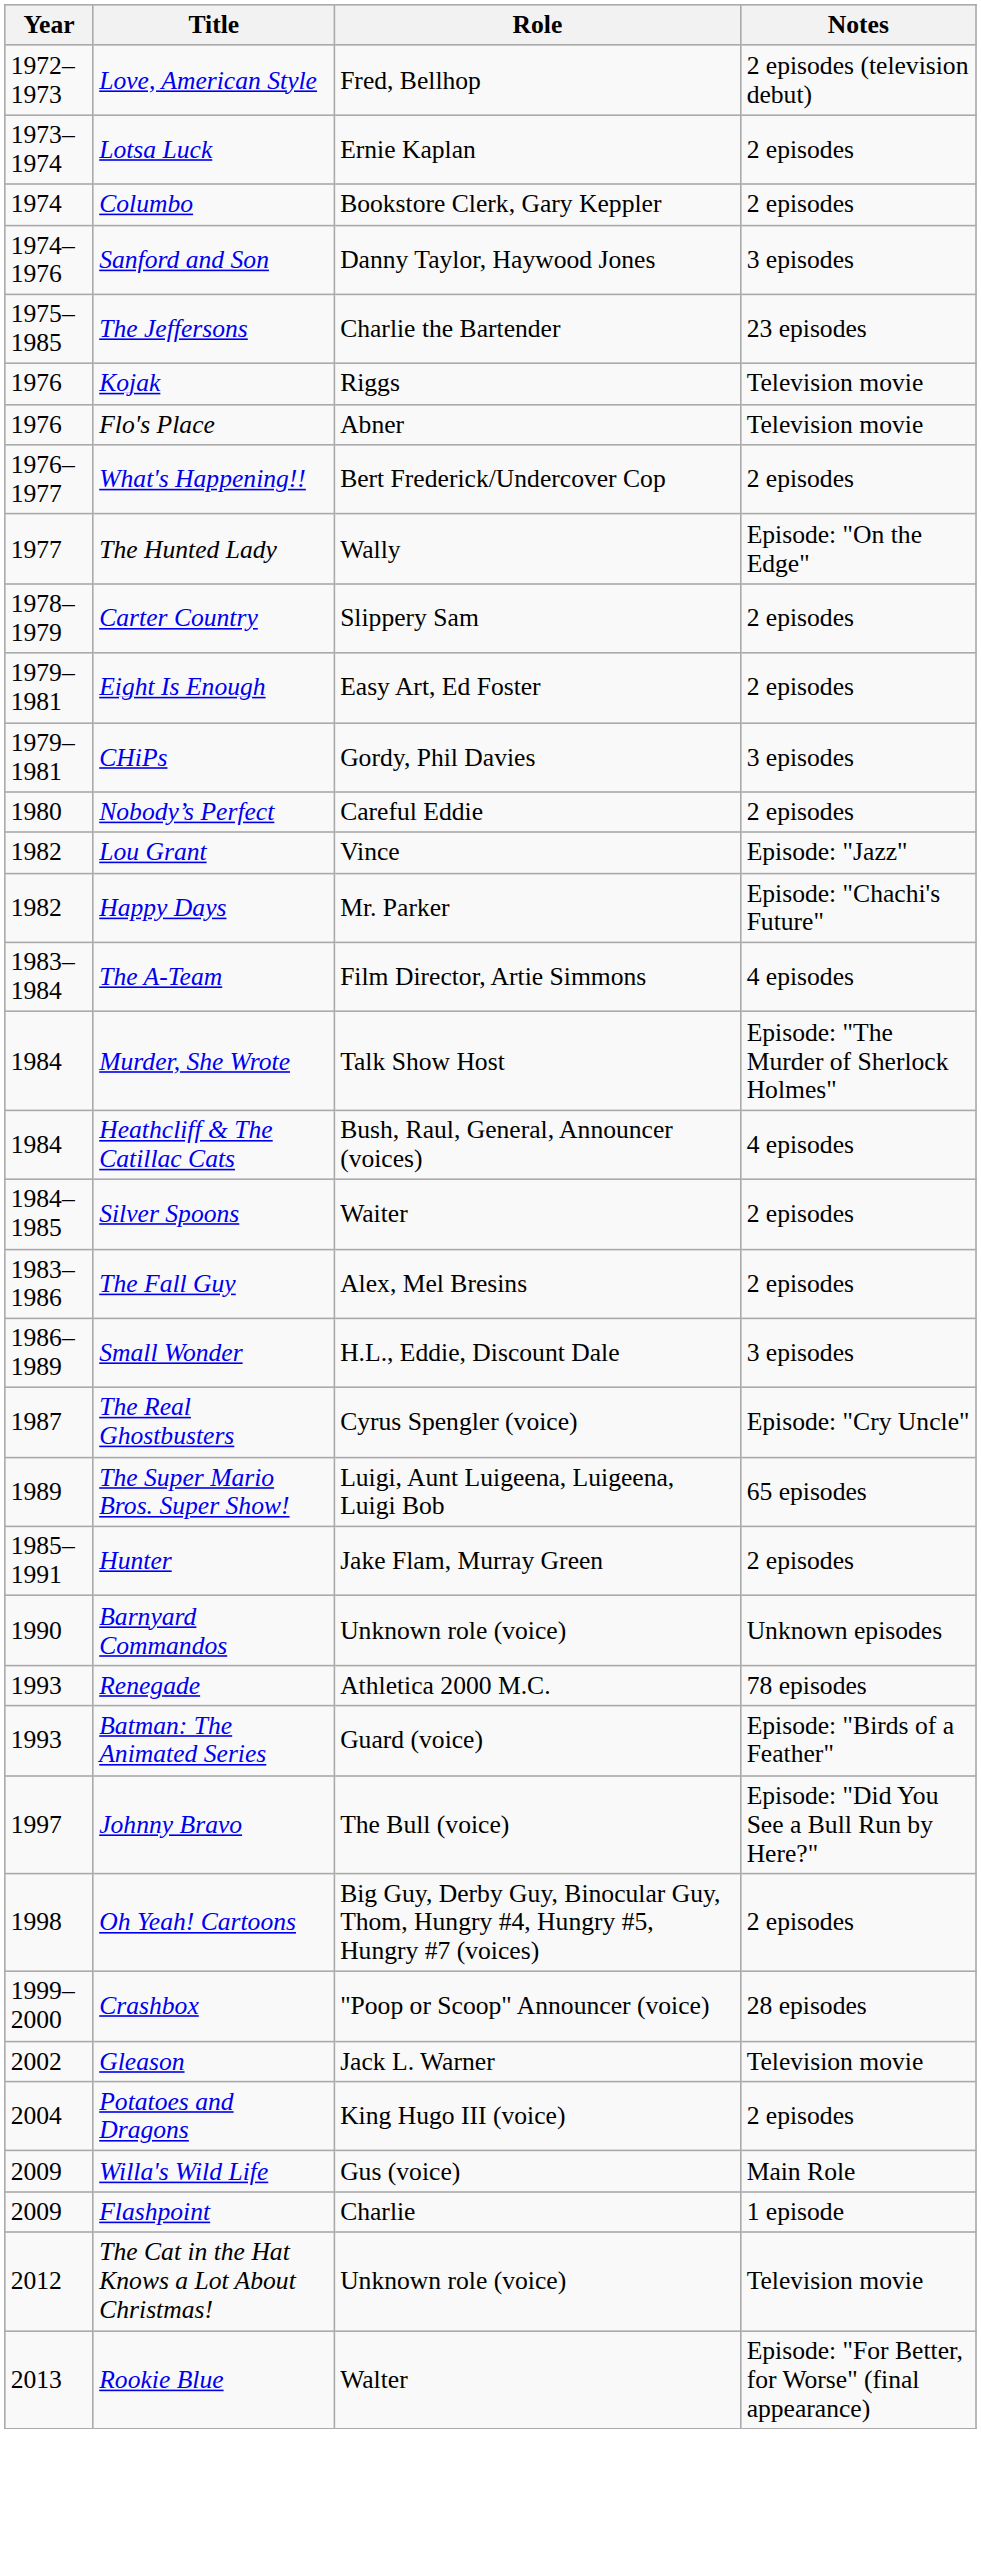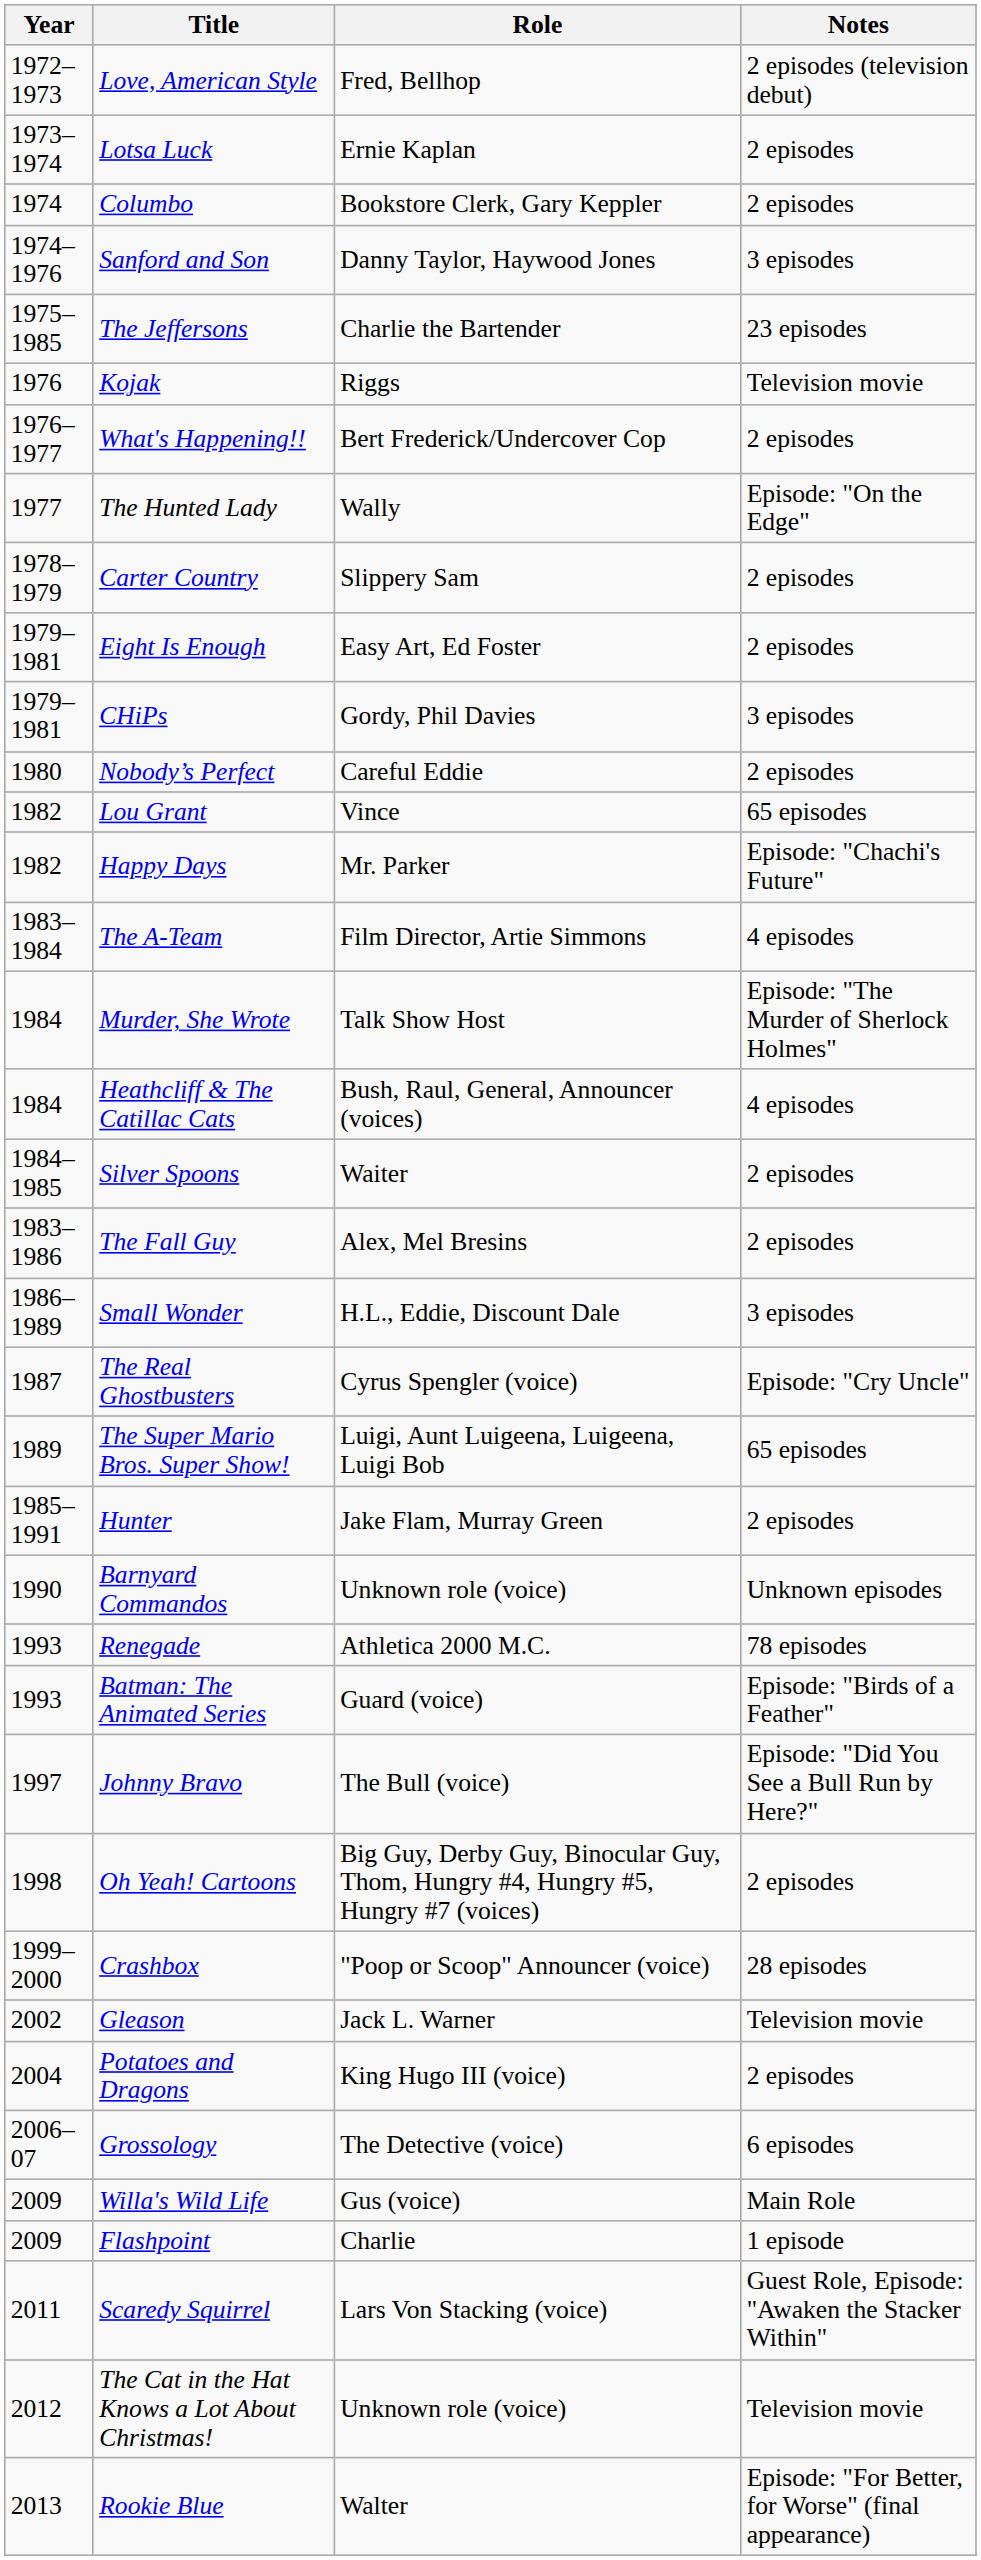 <table class="wikitable sortable">
 <tr>
 <th>Year</th>
 <th>Title</th>
 <th>Role</th>
 <th class="unsortable">Notes</th>
 </tr>
 <tr>
 <td>1972–1973</td>
 <td><em><a href='#'>Love, American Style</a></em></td>
 <td>Fred, Bellhop</td>
 <td>2 episodes (television debut)</td>
 </tr>
 <tr>
 <td>1973–1974</td>
 <td><em><a href='#'>Lotsa Luck</a></em></td>
 <td>Ernie Kaplan</td>
 <td>2 episodes</td>
 </tr>
 <tr>
 <td>1974</td>
 <td><em><a href='#'>Columbo</a></em></td>
 <td>Bookstore Clerk, Gary Keppler</td>
 <td>2 episodes</td>
 </tr>
 <tr>
 <td>1974–1976</td>
 <td><em><a href='#'>Sanford and Son</a></em></td>
 <td>Danny Taylor, Haywood Jones</td>
 <td>3 episodes</td>
 </tr>
 <tr>
 <td>1975–1985</td>
 <td data-sort-value="Jeffersons, The"><em><a href='#'>The Jeffersons</a></em></td>
 <td>Charlie the Bartender</td>
 <td>23 episodes</td>
 </tr>
 <tr>
 <td>1976</td>
 <td><em><a href='#'>Kojak</a></em></td>
 <td>Riggs</td>
 <td>Television movie</td>
 </tr>
 <tr>
-<td>1976</td>
-<td><em>Flo's Place</em></td>
-<td>Abner</td>
-<td>Television movie</td>
-</tr>
-<tr>
 <td>1976–1977</td>
 <td><em><a href='#'>What's Happening!!</a></em></td>
 <td>Bert Frederick/Undercover Cop</td>
 <td>2 episodes</td>
 </tr>
 <tr>
 <td>1977</td>
 <td data-sort-value="Hunted Lady, The"><em>The Hunted Lady</em></td>
 <td>Wally</td>
 <td>Episode: "On the Edge"</td>
 </tr>
 <tr>
 <td>1978–1979</td>
 <td><em><a href='#'>Carter Country</a></em></td>
 <td>Slippery Sam</td>
 <td>2 episodes</td>
 </tr>
 <tr>
 <td>1979–1981</td>
 <td><em><a href='#'>Eight Is Enough</a></em></td>
 <td>Easy Art, Ed Foster</td>
 <td>2 episodes</td>
 </tr>
 <tr>
 <td>1979–1981</td>
 <td><em><a href='#'>CHiPs</a></em></td>
 <td>Gordy, Phil Davies</td>
 <td>3 episodes</td>
 </tr>
 <tr>
 <td>1980</td>
 <td><em><a href='#'>Nobody’s Perfect</a></em></td>
 <td>Careful Eddie</td>
 <td>2 episodes</td>
 </tr>
 <tr>
 <td>1982</td>
 <td><em><a href='#'>Lou Grant</a></em></td>
 <td>Vince</td>
-<td>Episode: "Jazz"</td>
+<td>65 episodes</td>
 </tr>
 <tr>
 <td>1982</td>
 <td><em><a href='#'>Happy Days</a></em></td>
 <td>Mr. Parker</td>
 <td>Episode: "Chachi's Future"</td>
 </tr>
 <tr>
 <td>1983–1984</td>
 <td data-sort-value="A-Team, The"><em><a href='#'>The A-Team</a></em></td>
 <td>Film Director, Artie Simmons</td>
 <td>4 episodes</td>
 </tr>
 <tr>
 <td>1984</td>
 <td><em><a href='#'>Murder, She Wrote</a></em></td>
 <td>Talk Show Host</td>
 <td>Episode: "The Murder of Sherlock Holmes"</td>
 </tr>
 <tr>
 <td>1984</td>
 <td><em><a href='#'>Heathcliff & The Catillac Cats</a></em></td>
 <td>Bush, Raul, General, Announcer (voices)</td>
 <td>4 episodes</td>
 </tr>
 <tr>
 <td>1984–1985</td>
 <td><em><a href='#'>Silver Spoons</a></em></td>
 <td>Waiter</td>
 <td>2 episodes</td>
 </tr>
 <tr>
 <td>1983–1986</td>
 <td data-sort-value="Fall Guy, The"><em><a href='#'>The Fall Guy</a></em></td>
 <td>Alex, Mel Bresins</td>
 <td>2 episodes</td>
 </tr>
 <tr>
 <td>1986–1989</td>
 <td><em><a href='#'>Small Wonder</a></em></td>
 <td>H.L., Eddie, Discount Dale</td>
 <td>3 episodes</td>
 </tr>
 <tr>
 <td>1987</td>
 <td data-sort-value="Real Ghostbusters, The"><em><a href='#'>The Real Ghostbusters</a></em></td>
 <td>Cyrus Spengler (voice)</td>
 <td>Episode: "Cry Uncle"</td>
 </tr>
 <tr>
 <td>1989</td>
 <td data-sort-value="Super Mario Bros. Super Show!, The"><em><a href='#'>The Super Mario Bros. Super Show!</a></em></td>
 <td>Luigi, Aunt Luigeena, Luigeena, Luigi Bob</td>
 <td>65 episodes</td>
 </tr>
 <tr>
 <td>1985–1991</td>
 <td><em><a href='#'>Hunter</a></em></td>
 <td>Jake Flam, Murray Green</td>
 <td>2 episodes</td>
 </tr>
 <tr>
 <td>1990</td>
 <td><em><a href='#'>Barnyard Commandos</a></em></td>
 <td>Unknown role (voice)</td>
 <td>Unknown episodes</td>
 </tr>
 <tr>
 <td>1993</td>
 <td><em><a href='#'>Renegade</a></em></td>
 <td>Athletica 2000 M.C.</td>
 <td>78 episodes</td>
 </tr>
 <tr>
 <td>1993</td>
 <td><em><a href='#'>Batman: The Animated Series</a></em></td>
 <td>Guard (voice)</td>
 <td>Episode: "Birds of a Feather"</td>
 </tr>
 <tr>
 <td>1997</td>
 <td><em><a href='#'>Johnny Bravo</a></em></td>
 <td>The Bull (voice)</td>
 <td>Episode: "Did You See a Bull Run by Here?"</td>
 </tr>
 <tr>
 <td>1998</td>
 <td><em><a href='#'>Oh Yeah! Cartoons</a></em></td>
 <td>Big Guy, Derby Guy, Binocular Guy, Thom, Hungry #4, Hungry #5, Hungry #7 (voices)</td>
 <td>2 episodes</td>
 </tr>
 <tr>
 <td>1999–2000</td>
 <td><em><a href='#'>Crashbox</a></em></td>
 <td>"Poop or Scoop" Announcer (voice)</td>
 <td>28 episodes</td>
 </tr>
 <tr>
 <td>2002</td>
 <td><em><a href='#'>Gleason</a></em></td>
 <td>Jack L. Warner</td>
 <td>Television movie</td>
 </tr>
 <tr>
 <td>2004</td>
 <td><em><a href='#'>Potatoes and Dragons</a></em></td>
 <td>King Hugo III (voice)</td>
 <td>2 episodes</td>
 </tr>
 <tr>
+<td>2006–07</td>
+<td><em><a href='#'>Grossology</a></em></td>
+<td>The Detective (voice)</td>
+<td>6 episodes</td>
+</tr>
+<tr>
 <td>2009</td>
 <td><em><a href='#'>Willa's Wild Life</a></em></td>
 <td>Gus (voice)</td>
 <td>Main Role</td>
 </tr>
 <tr>
 <td>2009</td>
 <td><em><a href='#'>Flashpoint</a></em></td>
 <td>Charlie</td>
 <td>1 episode</td>
+</tr>
+<tr>
+<td>2011</td>
+<td><em><a href='#'>Scaredy Squirrel</a></em></td>
+<td>Lars Von Stacking (voice)</td>
+<td>Guest Role, Episode: "Awaken the Stacker Within"</td>
 </tr>
 <tr>
 <td>2012</td>
 <td data-sort-value="Cat in the Hat Knows a Lot About Christmas!, The"><em>The Cat in the Hat Knows a Lot About Christmas!</em></td>
 <td>Unknown role (voice)</td>
 <td>Television movie</td>
 </tr>
 <tr>
 <td>2013</td>
 <td><em><a href='#'>Rookie Blue</a></em></td>
 <td>Walter</td>
 <td>Episode: "For Better, for Worse" (final appearance)</td>
 </tr>
 </table>
